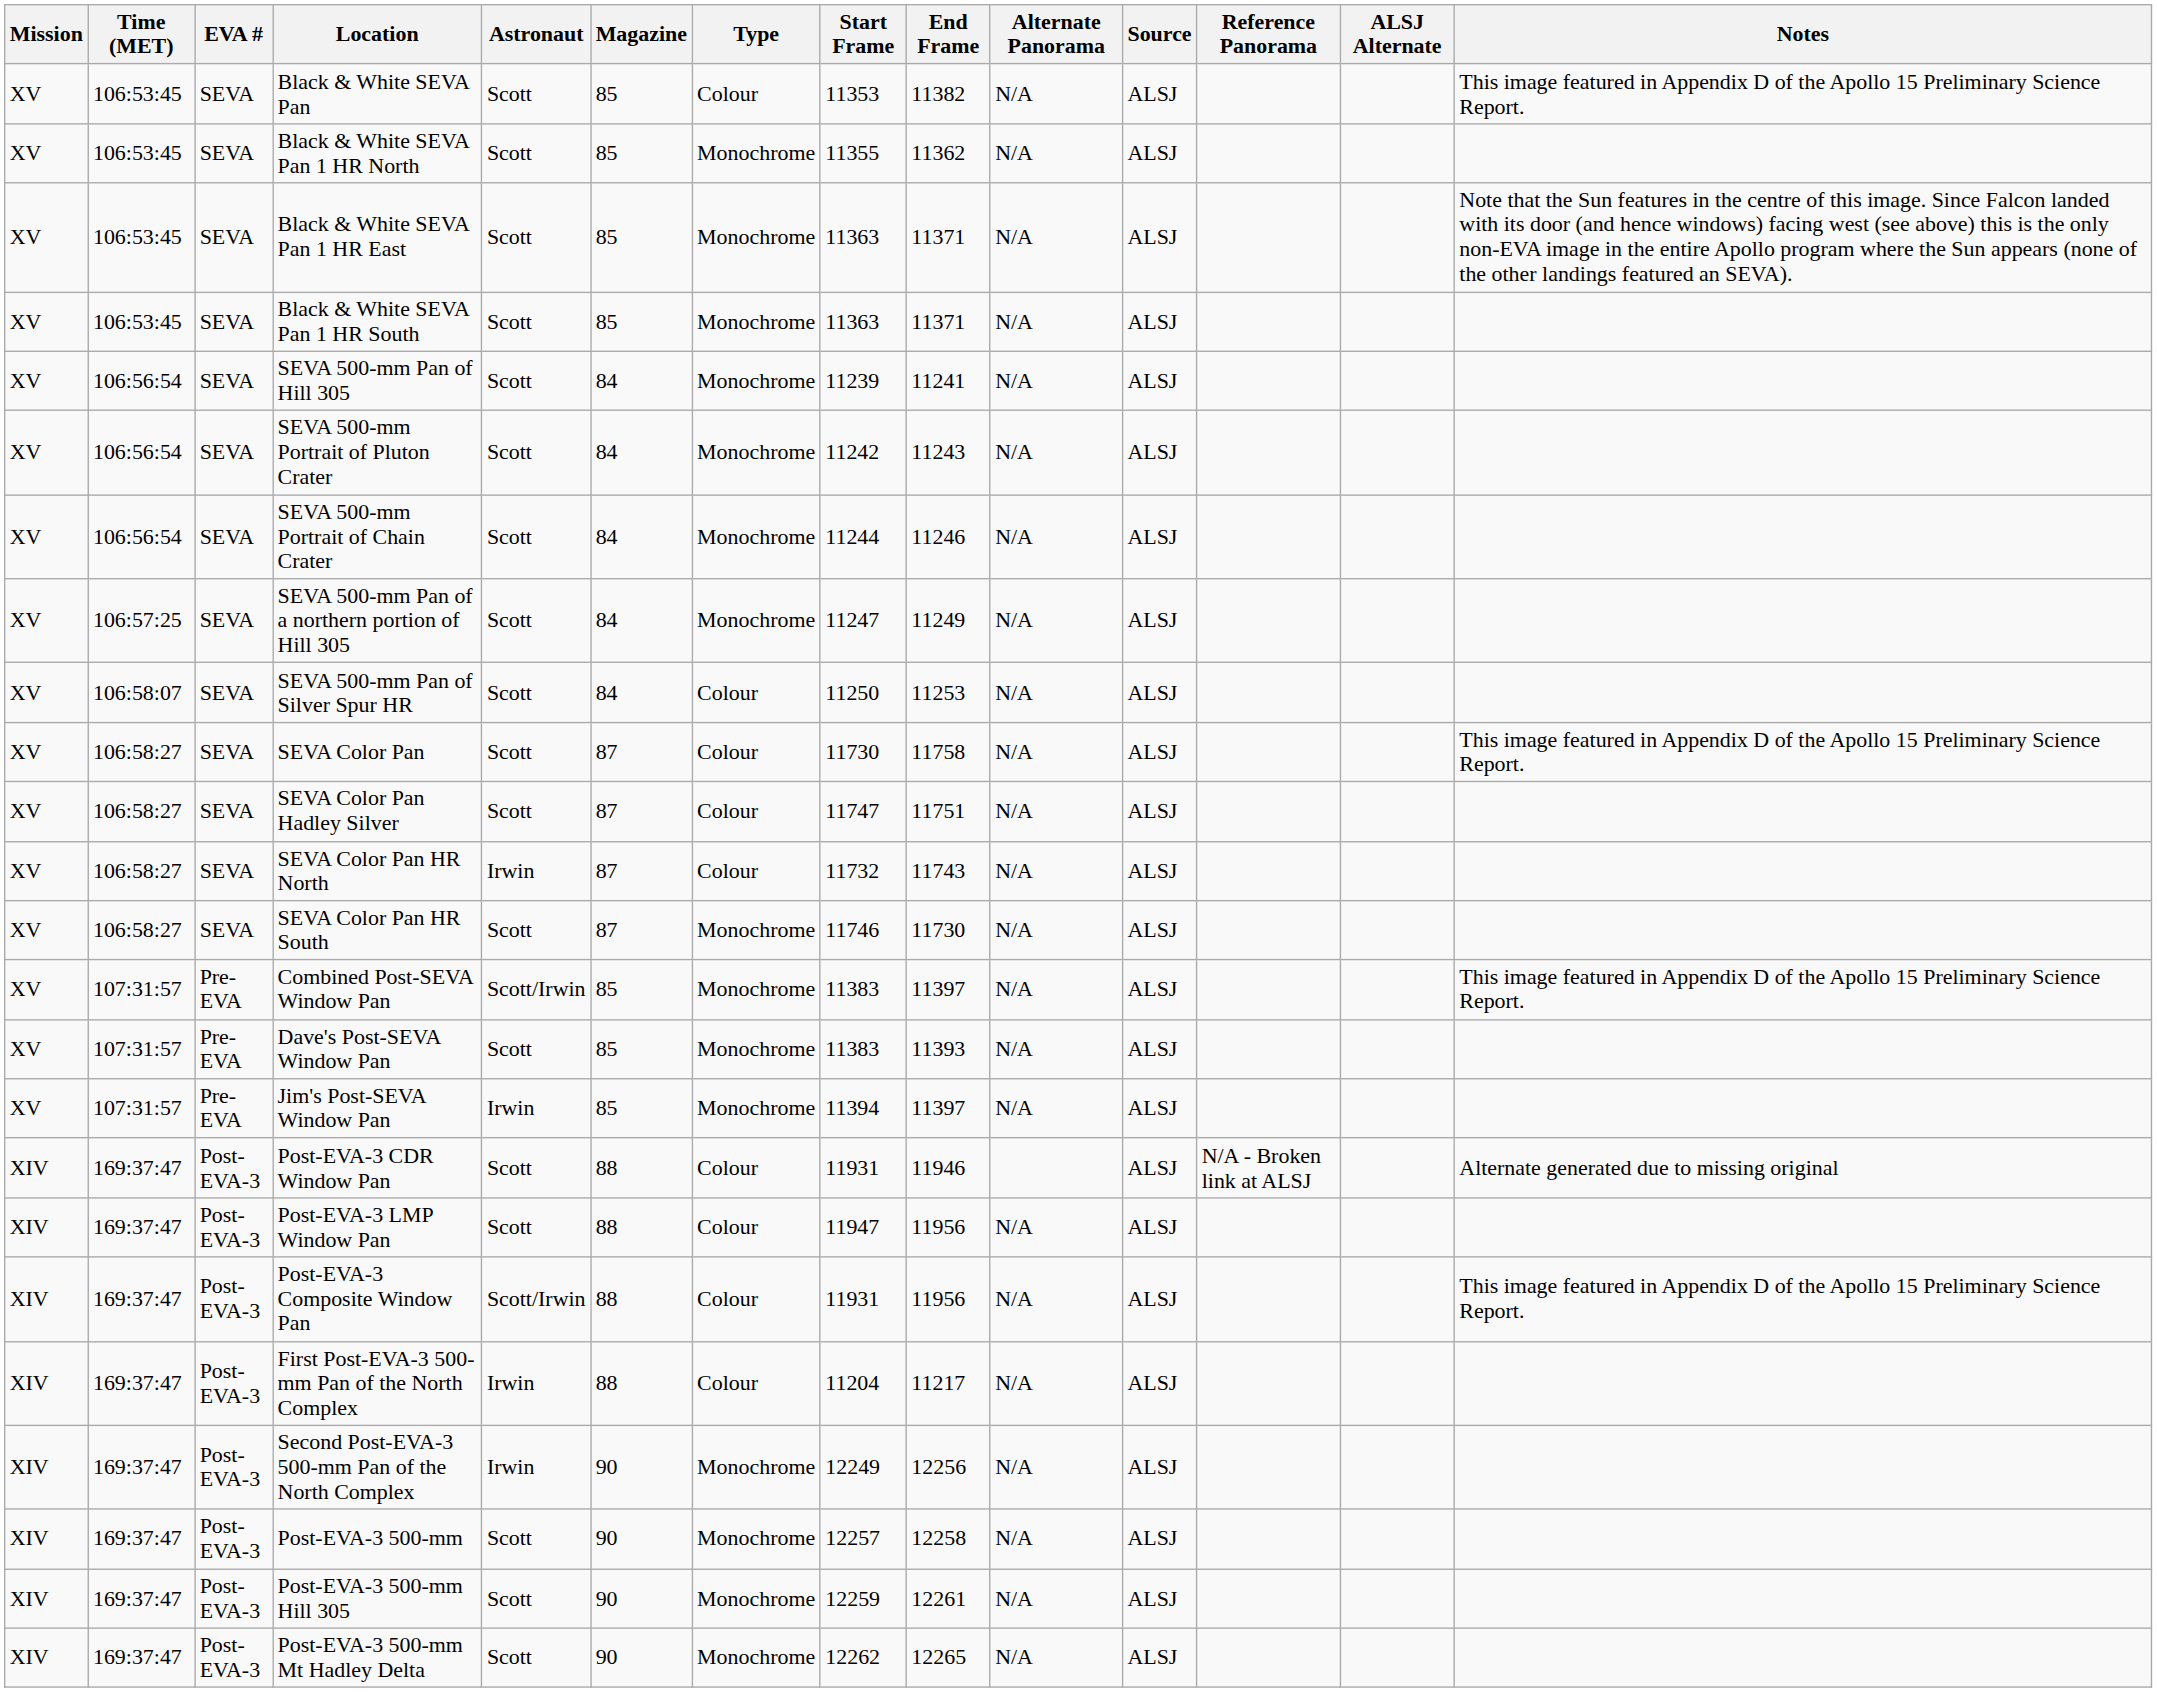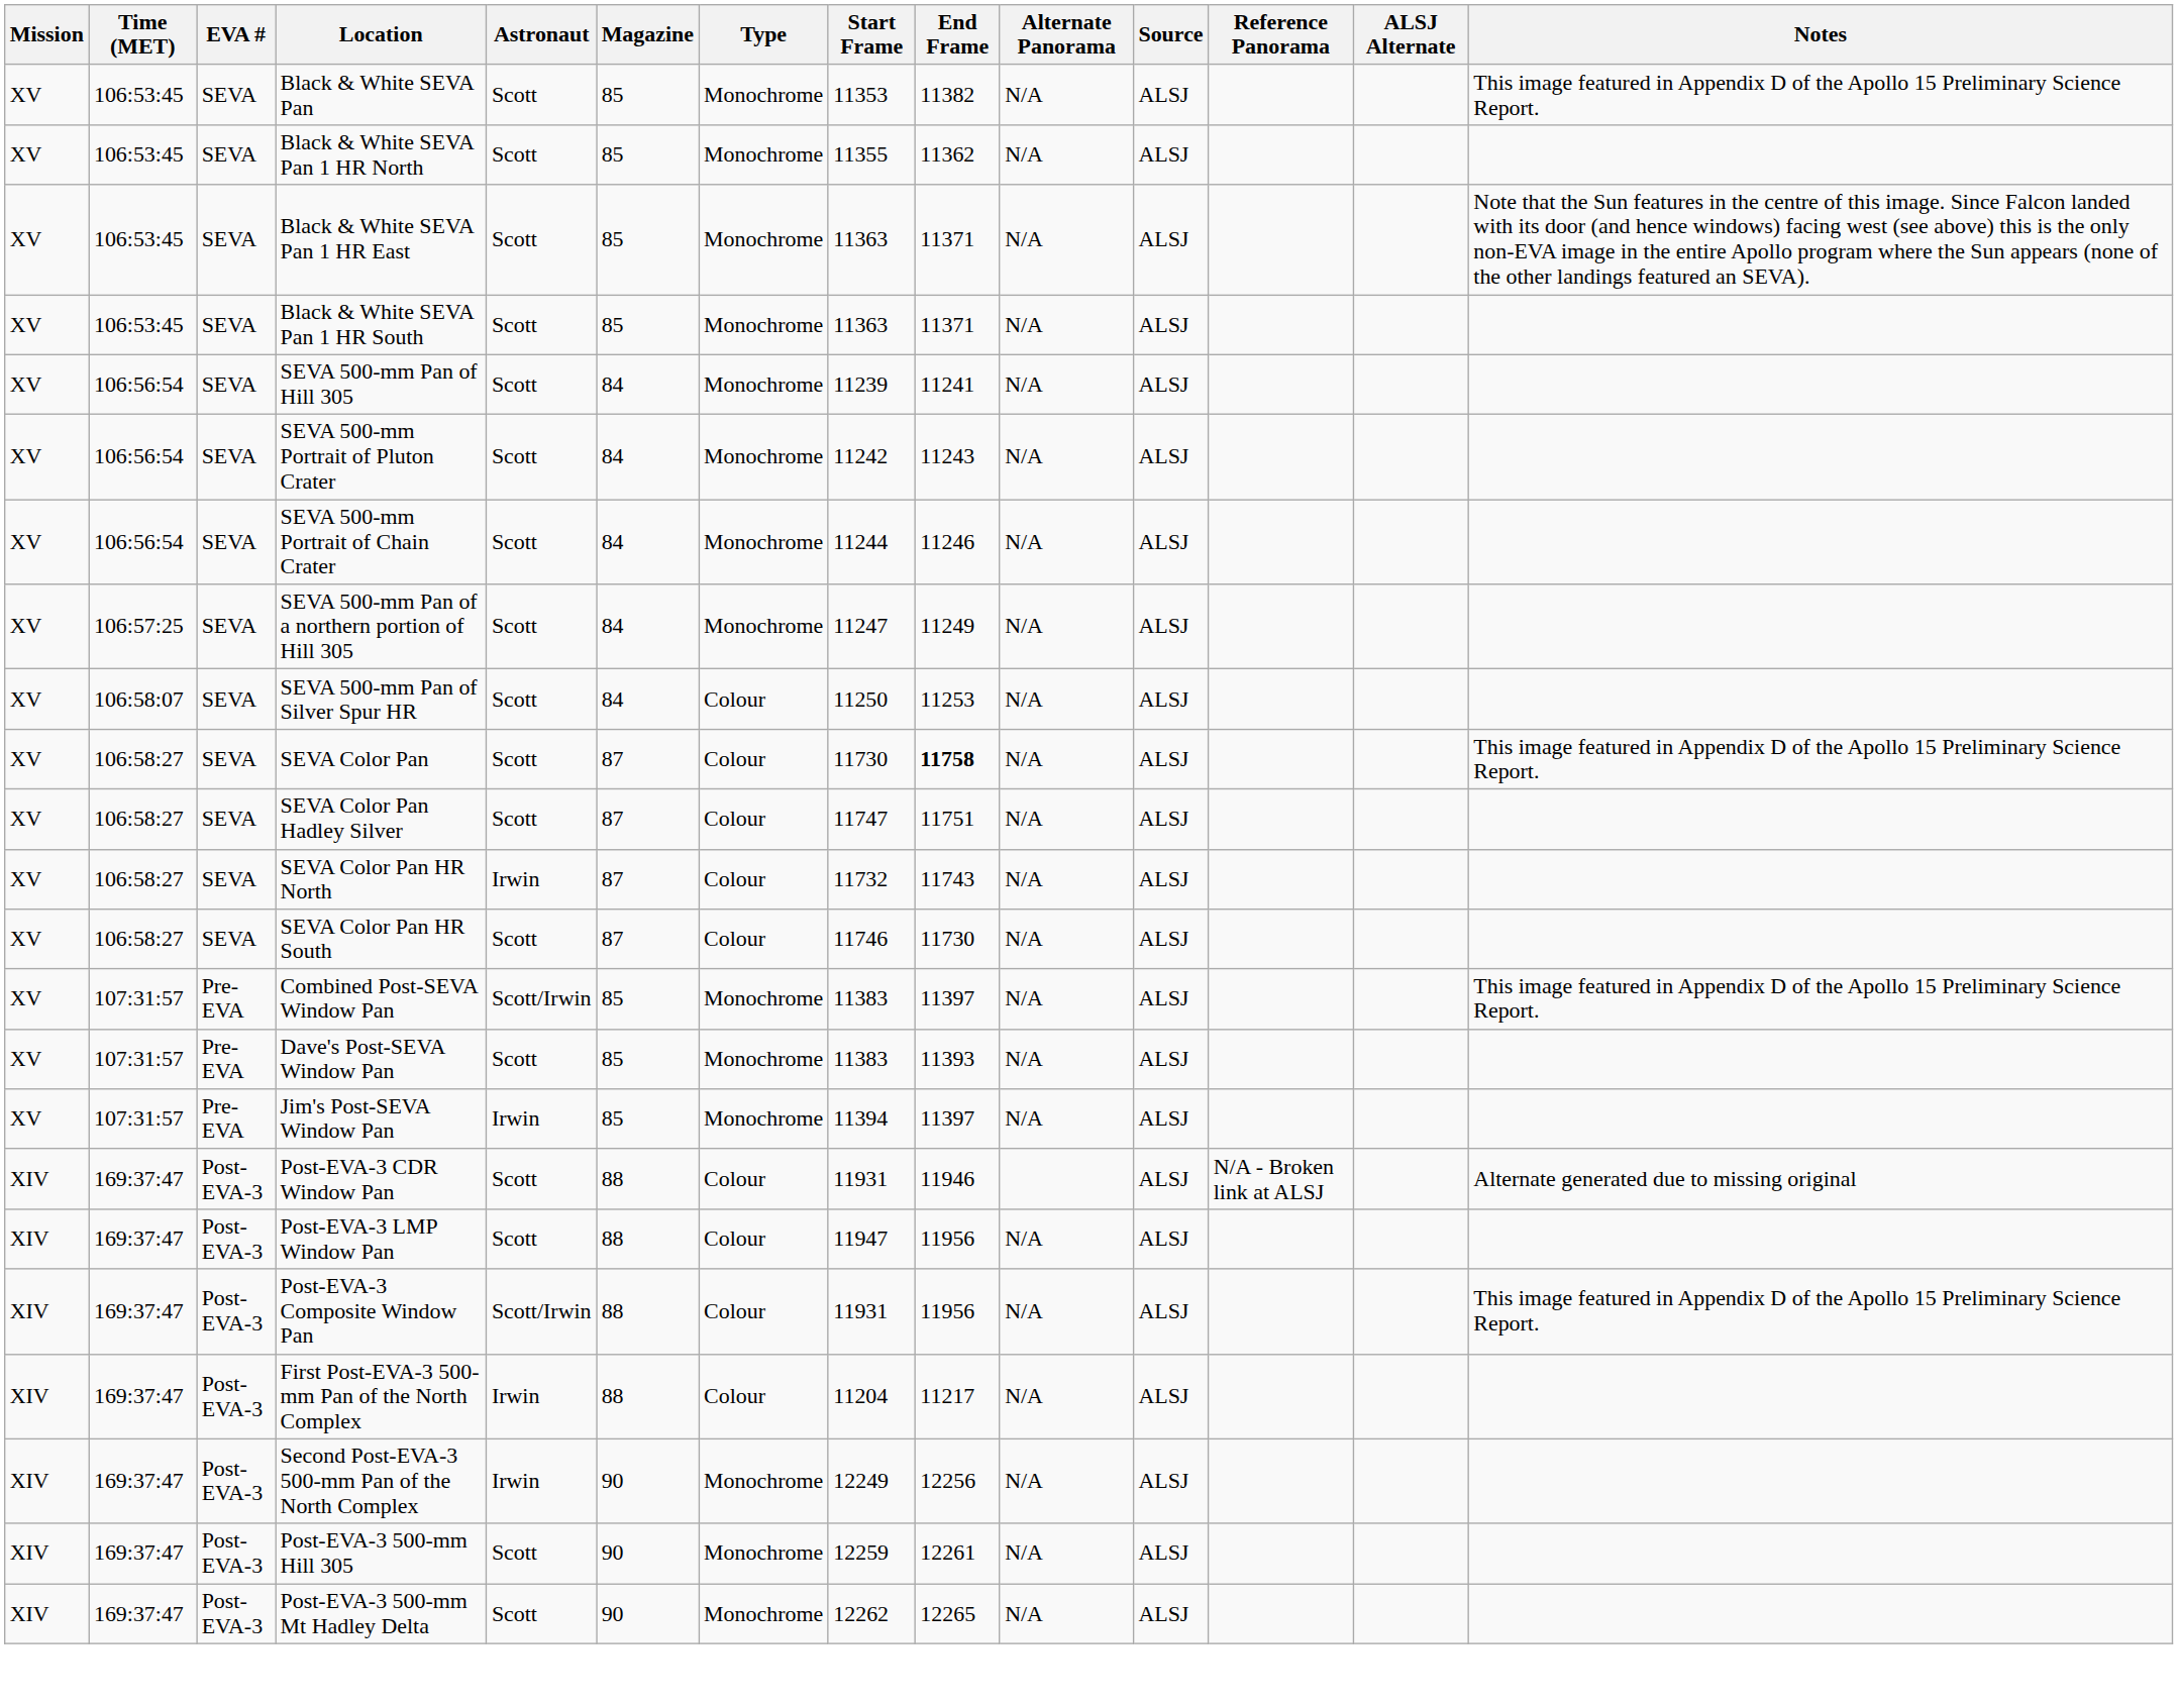 <table class="wikitable">
 <tr>
 <th>Mission</th>
 <th>Time (MET)</th>
 <th>EVA #</th>
 <th>Location</th>
 <th>Astronaut</th>
 <th>Magazine</th>
 <th>Type</th>
 <th>Start Frame</th>
 <th>End Frame</th>
 <th>Alternate Panorama</th>
 <th>Source</th>
 <th>Reference Panorama</th>
 <th>ALSJ Alternate</th>
 <th>Notes</th>
 </tr>
 <tr>
 <td>XV</td>
 <td>106:53:45</td>
 <td>SEVA</td>
 <td>Black & White SEVA Pan</td>
 <td>Scott</td>
 <td>85</td>
-<td>Colour</td>
+<td>Monochrome</td>
 <td>11353</td>
 <td>11382</td>
 <td>N/A</td>
 <td>ALSJ</td>
 <td></td>
 <td></td>
 <td>This image featured in Appendix D of the Apollo 15 Preliminary Science Report.</td>
 </tr>
 <tr>
 <td>XV</td>
 <td>106:53:45</td>
 <td>SEVA</td>
 <td>Black & White SEVA Pan 1 HR North</td>
 <td>Scott</td>
 <td>85</td>
 <td>Monochrome</td>
 <td>11355</td>
 <td>11362</td>
 <td>N/A</td>
 <td>ALSJ</td>
 <td></td>
 <td></td>
 <td></td>
 </tr>
 <tr>
 <td>XV</td>
 <td>106:53:45</td>
 <td>SEVA</td>
 <td>Black & White SEVA Pan 1 HR East</td>
 <td>Scott</td>
 <td>85</td>
 <td>Monochrome</td>
 <td>11363</td>
 <td>11371</td>
 <td>N/A</td>
 <td>ALSJ</td>
 <td></td>
 <td></td>
 <td>Note that the Sun features in the centre of this image. Since Falcon landed with its door (and hence windows) facing west (see above) this is the only non-EVA image in the entire Apollo program where the Sun appears (none of the other landings featured an SEVA).</td>
 </tr>
 <tr>
 <td>XV</td>
 <td>106:53:45</td>
 <td>SEVA</td>
 <td>Black & White SEVA Pan 1 HR South</td>
 <td>Scott</td>
 <td>85</td>
 <td>Monochrome</td>
 <td>11363</td>
 <td>11371</td>
 <td>N/A</td>
 <td>ALSJ</td>
 <td></td>
 <td></td>
 <td></td>
 </tr>
 <tr>
 <td>XV</td>
 <td>106:56:54</td>
 <td>SEVA</td>
 <td>SEVA 500-mm Pan of Hill 305</td>
 <td>Scott</td>
 <td>84</td>
 <td>Monochrome</td>
 <td>11239</td>
 <td>11241</td>
 <td>N/A</td>
 <td>ALSJ</td>
 <td></td>
 <td></td>
 <td></td>
 </tr>
 <tr>
 <td>XV</td>
 <td>106:56:54</td>
 <td>SEVA</td>
 <td>SEVA 500-mm Portrait of Pluton Crater</td>
 <td>Scott</td>
 <td>84</td>
 <td>Monochrome</td>
 <td>11242</td>
 <td>11243</td>
 <td>N/A</td>
 <td>ALSJ</td>
 <td></td>
 <td></td>
 <td></td>
 </tr>
 <tr>
 <td>XV</td>
 <td>106:56:54</td>
 <td>SEVA</td>
 <td>SEVA 500-mm Portrait of Chain Crater</td>
 <td>Scott</td>
 <td>84</td>
 <td>Monochrome</td>
 <td>11244</td>
 <td>11246</td>
 <td>N/A</td>
 <td>ALSJ</td>
 <td></td>
 <td></td>
 <td></td>
 </tr>
 <tr>
 <td>XV</td>
 <td>106:57:25</td>
 <td>SEVA</td>
 <td>SEVA 500-mm Pan of a northern portion of Hill 305</td>
 <td>Scott</td>
 <td>84</td>
 <td>Monochrome</td>
 <td>11247</td>
 <td>11249</td>
 <td>N/A</td>
 <td>ALSJ</td>
 <td></td>
 <td></td>
 <td></td>
 </tr>
 <tr>
 <td>XV</td>
 <td>106:58:07</td>
 <td>SEVA</td>
 <td>SEVA 500-mm Pan of Silver Spur HR</td>
 <td>Scott</td>
 <td>84</td>
 <td>Colour</td>
 <td>11250</td>
 <td>11253</td>
 <td>N/A</td>
 <td>ALSJ</td>
 <td></td>
 <td></td>
 <td></td>
 </tr>
 <tr>
 <td>XV</td>
 <td>106:58:27</td>
 <td>SEVA</td>
 <td>SEVA Color Pan</td>
 <td>Scott</td>
 <td>87</td>
 <td>Colour</td>
 <td>11730</td>
-<td>11758</td>
+<td><strong>11758</strong></td>
 <td>N/A</td>
 <td>ALSJ</td>
 <td></td>
 <td></td>
 <td>This image featured in Appendix D of the Apollo 15 Preliminary Science Report.</td>
 </tr>
 <tr>
 <td>XV</td>
 <td>106:58:27</td>
 <td>SEVA</td>
 <td>SEVA Color Pan Hadley Silver</td>
 <td>Scott</td>
 <td>87</td>
 <td>Colour</td>
 <td>11747</td>
 <td>11751</td>
 <td>N/A</td>
 <td>ALSJ</td>
 <td></td>
 <td></td>
 <td></td>
 </tr>
 <tr>
 <td>XV</td>
 <td>106:58:27</td>
 <td>SEVA</td>
 <td>SEVA Color Pan HR North</td>
 <td>Irwin</td>
 <td>87</td>
 <td>Colour</td>
 <td>11732</td>
 <td>11743</td>
 <td>N/A</td>
 <td>ALSJ</td>
 <td></td>
 <td></td>
 <td></td>
 </tr>
 <tr>
 <td>XV</td>
 <td>106:58:27</td>
 <td>SEVA</td>
 <td>SEVA Color Pan HR South</td>
 <td>Scott</td>
 <td>87</td>
-<td>Monochrome</td>
+<td>Colour</td>
 <td>11746</td>
 <td>11730</td>
 <td>N/A</td>
 <td>ALSJ</td>
 <td></td>
 <td></td>
 <td></td>
 </tr>
 <tr>
 <td>XV</td>
 <td>107:31:57</td>
 <td>Pre-EVA</td>
 <td>Combined Post-SEVA Window Pan</td>
 <td>Scott/Irwin</td>
 <td>85</td>
 <td>Monochrome</td>
 <td>11383</td>
 <td>11397</td>
 <td>N/A</td>
 <td>ALSJ</td>
 <td></td>
 <td></td>
 <td>This image featured in Appendix D of the Apollo 15 Preliminary Science Report.</td>
 </tr>
 <tr>
 <td>XV</td>
 <td>107:31:57</td>
 <td>Pre-EVA</td>
 <td>Dave's Post-SEVA Window Pan</td>
 <td>Scott</td>
 <td>85</td>
 <td>Monochrome</td>
 <td>11383</td>
 <td>11393</td>
 <td>N/A</td>
 <td>ALSJ</td>
 <td></td>
 <td></td>
 <td></td>
 </tr>
 <tr>
 <td>XV</td>
 <td>107:31:57</td>
 <td>Pre-EVA</td>
 <td>Jim's Post-SEVA Window Pan</td>
 <td>Irwin</td>
 <td>85</td>
 <td>Monochrome</td>
 <td>11394</td>
 <td>11397</td>
 <td>N/A</td>
 <td>ALSJ</td>
 <td></td>
 <td></td>
 <td></td>
 </tr>
 <tr>
 <td>XIV</td>
 <td>169:37:47</td>
 <td>Post-EVA-3</td>
 <td>Post-EVA-3 CDR Window Pan</td>
 <td>Scott</td>
 <td>88</td>
 <td>Colour</td>
 <td>11931</td>
 <td>11946</td>
 <td></td>
 <td>ALSJ</td>
 <td>N/A - Broken link at ALSJ</td>
 <td></td>
 <td>Alternate generated due to missing original</td>
 </tr>
 <tr>
 <td>XIV</td>
 <td>169:37:47</td>
 <td>Post-EVA-3</td>
 <td>Post-EVA-3 LMP Window Pan</td>
 <td>Scott</td>
 <td>88</td>
 <td>Colour</td>
 <td>11947</td>
 <td>11956</td>
 <td>N/A</td>
 <td>ALSJ</td>
 <td></td>
 <td></td>
 <td></td>
 </tr>
 <tr>
 <td>XIV</td>
 <td>169:37:47</td>
 <td>Post-EVA-3</td>
 <td>Post-EVA-3 Composite Window Pan</td>
 <td>Scott/Irwin</td>
 <td>88</td>
 <td>Colour</td>
 <td>11931</td>
 <td>11956</td>
 <td>N/A</td>
 <td>ALSJ</td>
 <td></td>
 <td></td>
 <td>This image featured in Appendix D of the Apollo 15 Preliminary Science Report.</td>
 </tr>
 <tr>
 <td>XIV</td>
 <td>169:37:47</td>
 <td>Post-EVA-3</td>
 <td>First Post-EVA-3 500-mm Pan of the North Complex</td>
 <td>Irwin</td>
 <td>88</td>
 <td>Colour</td>
 <td>11204</td>
 <td>11217</td>
 <td>N/A</td>
 <td>ALSJ</td>
 <td></td>
 <td></td>
 <td></td>
 </tr>
 <tr>
 <td>XIV</td>
 <td>169:37:47</td>
 <td>Post-EVA-3</td>
 <td>Second Post-EVA-3 500-mm Pan of the North Complex</td>
 <td>Irwin</td>
 <td>90</td>
 <td>Monochrome</td>
 <td>12249</td>
 <td>12256</td>
 <td>N/A</td>
 <td>ALSJ</td>
 <td></td>
 <td></td>
 <td></td>
 </tr>
 <tr>
 <td>XIV</td>
 <td>169:37:47</td>
 <td>Post-EVA-3</td>
-<td>Post-EVA-3 500-mm</td>
-<td>Scott</td>
-<td>90</td>
-<td>Monochrome</td>
-<td>12257</td>
-<td>12258</td>
-<td>N/A</td>
-<td>ALSJ</td>
-<td></td>
-<td></td>
-<td></td>
-</tr>
-<tr>
-<td>XIV</td>
-<td>169:37:47</td>
-<td>Post-EVA-3</td>
 <td>Post-EVA-3 500-mm Hill 305</td>
 <td>Scott</td>
 <td>90</td>
 <td>Monochrome</td>
 <td>12259</td>
 <td>12261</td>
 <td>N/A</td>
 <td>ALSJ</td>
 <td></td>
 <td></td>
 <td></td>
 </tr>
 <tr>
 <td>XIV</td>
 <td>169:37:47</td>
 <td>Post-EVA-3</td>
 <td>Post-EVA-3 500-mm Mt Hadley Delta</td>
 <td>Scott</td>
 <td>90</td>
 <td>Monochrome</td>
 <td>12262</td>
 <td>12265</td>
 <td>N/A</td>
 <td>ALSJ</td>
 <td></td>
 <td></td>
 <td></td>
 </tr>
 </table>
